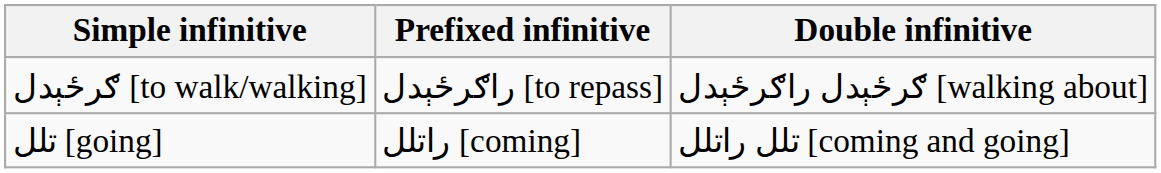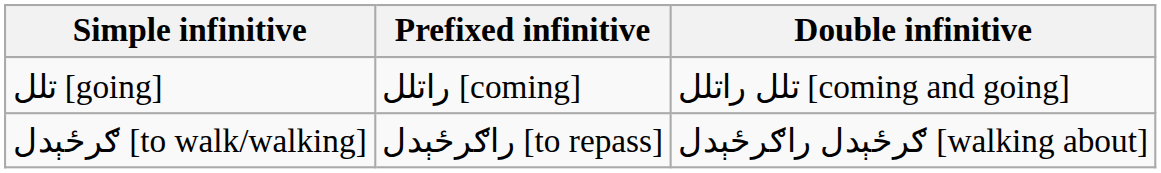 <table class="wikitable">
 <tr>
 <th>Simple infinitive</th>
 <th>Prefixed infinitive</th>
 <th>Double infinitive</th>
 </tr>
 <tr>
+<td>تلل [going]</td>
+<td>راتلل [coming]</td>
+<td>تلل راتلل [coming and going]</td>
+</tr>
+<tr>
 <td>ګرځېدل [to walk/walking]</td>
 <td>راګرځېدل [to repass]</td>
 <td>ګرځېدل راګرځېدل [walking about]</td>
 </tr>
-<tr>
-<td>تلل [going]</td>
-<td>راتلل [coming]</td>
-<td>تلل راتلل [coming and going]</td>
-</tr>
 </table>
